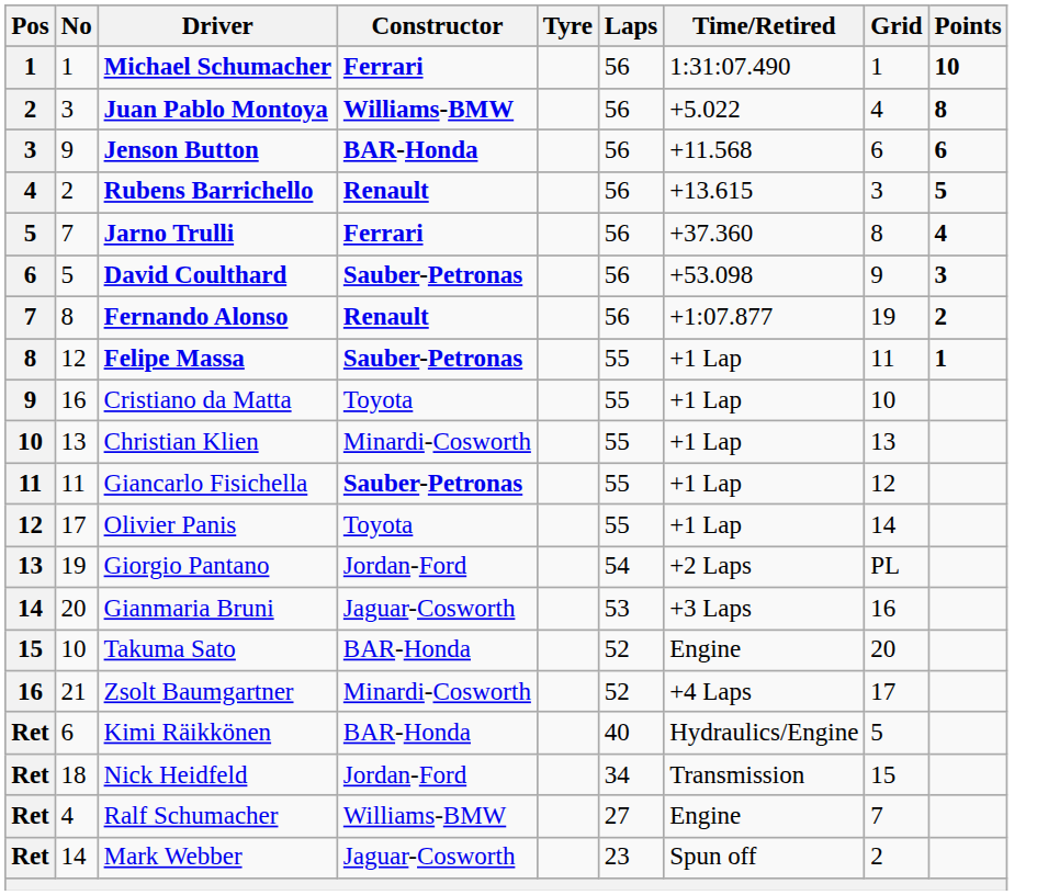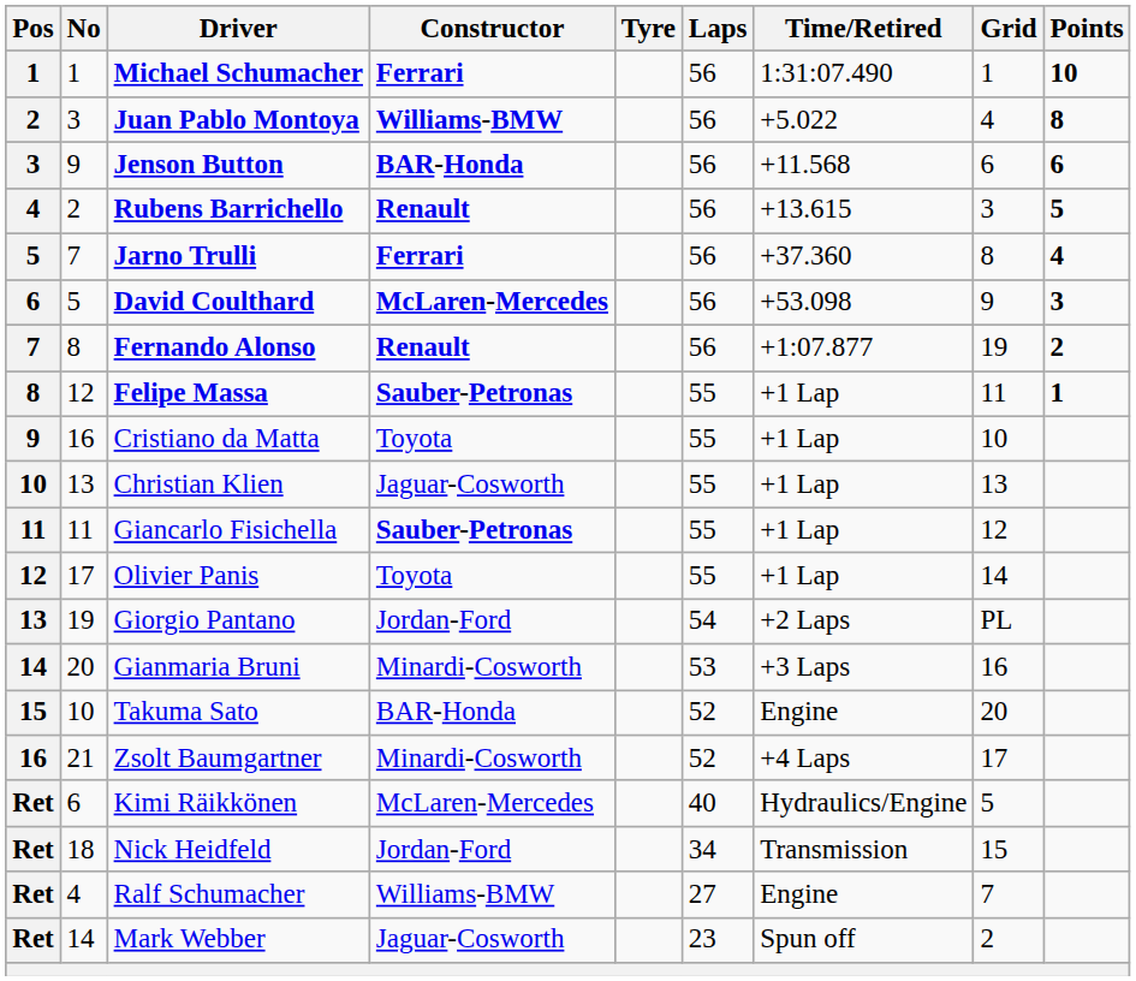 <table class="wikitable" style="font-size: 85%;">
 <tr>
 <th>Pos</th>
 <th>No</th>
 <th>Driver</th>
 <th>Constructor</th>
 <th>Tyre</th>
 <th>Laps</th>
 <th>Time/Retired</th>
 <th>Grid</th>
 <th>Points</th>
 </tr>
 <tr>
 <th>1</th>
 <td>1</td>
 <td> <strong><a href='#'>Michael Schumacher</a></strong></td>
 <td><strong><a href='#'>Ferrari</a></strong></td>
 <td></td>
 <td>56</td>
 <td>1:31:07.490</td>
 <td>1</td>
 <td><strong>10</strong></td>
 </tr>
 <tr>
 <th>2</th>
 <td>3</td>
 <td> <strong><a href='#'>Juan Pablo Montoya</a></strong></td>
 <td><strong><a href='#'>Williams</a>-<a href='#'>BMW</a></strong></td>
 <td></td>
 <td>56</td>
 <td>+5.022</td>
 <td>4</td>
 <td><strong>8</strong></td>
 </tr>
 <tr>
 <th>3</th>
 <td>9</td>
 <td> <strong><a href='#'>Jenson Button</a></strong></td>
 <td><strong><a href='#'>BAR</a>-<a href='#'>Honda</a></strong></td>
 <td></td>
 <td>56</td>
 <td>+11.568</td>
 <td>6</td>
 <td><strong>6</strong></td>
 </tr>
 <tr>
 <th>4</th>
 <td>2</td>
 <td> <strong><a href='#'>Rubens Barrichello</a></strong></td>
 <td><strong><a href='#'>Renault</a></strong></td>
 <td></td>
 <td>56</td>
 <td>+13.615</td>
 <td>3</td>
 <td><strong>5</strong></td>
 </tr>
 <tr>
 <th>5</th>
 <td>7</td>
 <td> <strong><a href='#'>Jarno Trulli</a></strong></td>
 <td><strong><a href='#'>Ferrari</a></strong></td>
 <td></td>
 <td>56</td>
 <td>+37.360</td>
 <td>8</td>
 <td><strong>4</strong></td>
 </tr>
 <tr>
 <th>6</th>
 <td>5</td>
 <td> <strong><a href='#'>David Coulthard</a></strong></td>
-<td><strong><a href='#'>Sauber</a>-<a href='#'>Petronas</a></strong></td>
+<td><strong><a href='#'>McLaren</a>-<a href='#'>Mercedes</a></strong></td>
 <td></td>
 <td>56</td>
 <td>+53.098</td>
 <td>9</td>
 <td><strong>3</strong></td>
 </tr>
 <tr>
 <th>7</th>
 <td>8</td>
 <td> <strong><a href='#'>Fernando Alonso</a></strong></td>
 <td><strong><a href='#'>Renault</a></strong></td>
 <td></td>
 <td>56</td>
 <td>+1:07.877</td>
 <td>19</td>
 <td><strong>2</strong></td>
 </tr>
 <tr>
 <th>8</th>
 <td>12</td>
 <td> <strong><a href='#'>Felipe Massa</a></strong></td>
 <td><strong><a href='#'>Sauber</a>-<a href='#'>Petronas</a></strong></td>
 <td></td>
 <td>55</td>
 <td>+1 Lap</td>
 <td>11</td>
 <td><strong>1</strong></td>
 </tr>
 <tr>
 <th>9</th>
 <td>16</td>
 <td> <a href='#'>Cristiano da Matta</a></td>
 <td><a href='#'>Toyota</a></td>
 <td></td>
 <td>55</td>
 <td>+1 Lap</td>
 <td>10</td>
 <td> </td>
 </tr>
 <tr>
 <th>10</th>
 <td>13</td>
 <td> <a href='#'>Christian Klien</a></td>
-<td><a href='#'>Minardi</a>-<a href='#'>Cosworth</a></td>
+<td><a href='#'>Jaguar</a>-<a href='#'>Cosworth</a></td>
 <td></td>
 <td>55</td>
 <td>+1 Lap</td>
 <td>13</td>
 <td> </td>
 </tr>
 <tr>
 <th>11</th>
 <td>11</td>
 <td> <a href='#'>Giancarlo Fisichella</a></td>
 <td><strong><a href='#'>Sauber</a>-<a href='#'>Petronas</a></strong></td>
 <td></td>
 <td>55</td>
 <td>+1 Lap</td>
 <td>12</td>
 <td> </td>
 </tr>
 <tr>
 <th>12</th>
 <td>17</td>
 <td> <a href='#'>Olivier Panis</a></td>
 <td><a href='#'>Toyota</a></td>
 <td></td>
 <td>55</td>
 <td>+1 Lap</td>
 <td>14</td>
 <td> </td>
 </tr>
 <tr>
 <th>13</th>
 <td>19</td>
 <td> <a href='#'>Giorgio Pantano</a></td>
 <td><a href='#'>Jordan</a>-<a href='#'>Ford</a></td>
 <td></td>
 <td>54</td>
 <td>+2 Laps</td>
 <td>PL</td>
 <td> </td>
 </tr>
 <tr>
 <th>14</th>
 <td>20</td>
 <td> <a href='#'>Gianmaria Bruni</a></td>
-<td><a href='#'>Jaguar</a>-<a href='#'>Cosworth</a></td>
+<td><a href='#'>Minardi</a>-<a href='#'>Cosworth</a></td>
 <td></td>
 <td>53</td>
 <td>+3 Laps</td>
 <td>16</td>
 <td> </td>
 </tr>
 <tr>
 <th>15</th>
 <td>10</td>
 <td> <a href='#'>Takuma Sato</a></td>
 <td><a href='#'>BAR</a>-<a href='#'>Honda</a></td>
 <td></td>
 <td>52</td>
 <td>Engine</td>
 <td>20</td>
 <td> </td>
 </tr>
 <tr>
 <th>16</th>
 <td>21</td>
 <td> <a href='#'>Zsolt Baumgartner</a></td>
 <td><a href='#'>Minardi</a>-<a href='#'>Cosworth</a></td>
 <td></td>
 <td>52</td>
 <td>+4 Laps</td>
 <td>17</td>
 <td> </td>
 </tr>
 <tr>
 <th>Ret</th>
 <td>6</td>
 <td> <a href='#'>Kimi Räikkönen</a></td>
-<td><a href='#'>BAR</a>-<a href='#'>Honda</a></td>
+<td><a href='#'>McLaren</a>-<a href='#'>Mercedes</a></td>
 <td></td>
 <td>40</td>
 <td>Hydraulics/Engine</td>
 <td>5</td>
 <td> </td>
 </tr>
 <tr>
 <th>Ret</th>
 <td>18</td>
 <td> <a href='#'>Nick Heidfeld</a></td>
 <td><a href='#'>Jordan</a>-<a href='#'>Ford</a></td>
 <td></td>
 <td>34</td>
 <td>Transmission</td>
 <td>15</td>
 <td> </td>
 </tr>
 <tr>
 <th>Ret</th>
 <td>4</td>
 <td> <a href='#'>Ralf Schumacher</a></td>
 <td><a href='#'>Williams</a>-<a href='#'>BMW</a></td>
 <td></td>
 <td>27</td>
 <td>Engine</td>
 <td>7</td>
 <td> </td>
 </tr>
 <tr>
 <th>Ret</th>
 <td>14</td>
 <td> <a href='#'>Mark Webber</a></td>
 <td><a href='#'>Jaguar</a>-<a href='#'>Cosworth</a></td>
 <td></td>
 <td>23</td>
 <td>Spun off</td>
 <td>2</td>
 <td> </td>
 </tr>
 <tr>
 <th colspan="9"></th>
 </tr>
 </table>
